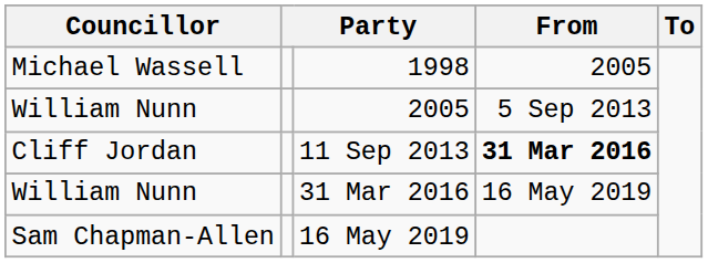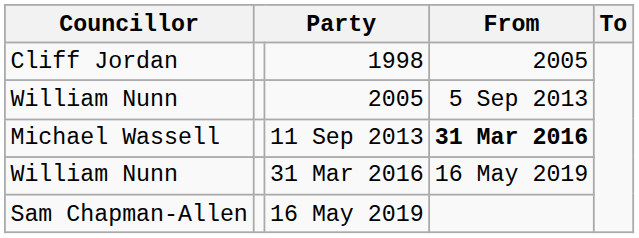 <table class=wikitable>
 <tr>
 <th>Councillor</th>
 <th colspan=2>Party</th>
 <th>From</th>
 <th>To</th>
 </tr>
 <tr>
-<td>Michael Wassell</td>
+<td>Cliff Jordan</td>
 <td></td>
 <td align=right>1998</td>
 <td align=right>2005</td>
 </tr>
 <tr>
 <td>William Nunn</td>
 <td></td>
 <td align=right>2005</td>
 <td align=right>5 Sep 2013</td>
 </tr>
 <tr>
-<td>Cliff Jordan</td>
+<td>Michael Wassell</td>
 <td></td>
 <td align=right>11 Sep 2013</td>
 <td align=right><strong>31 Mar 2016</strong></td>
 </tr>
 <tr>
 <td>William Nunn</td>
 <td></td>
 <td align=right>31 Mar 2016</td>
 <td align=right>16 May 2019</td>
 </tr>
 <tr>
 <td>Sam Chapman-Allen</td>
 <td></td>
 <td align=right>16 May 2019</td>
 <td></td>
 </tr>
 </table>
